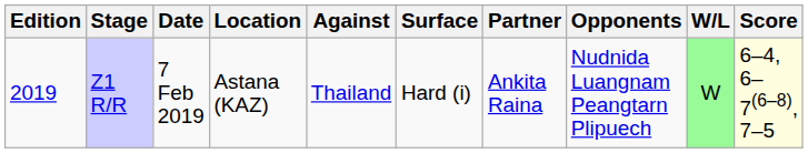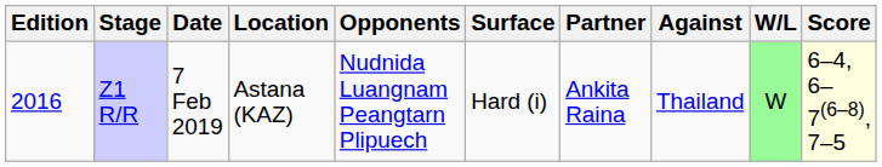 <table class=wikitable>
 <tr>
 <th>Edition</th>
 <th>Stage</th>
 <th>Date</th>
 <th>Location</th>
-<th>Against</th>
+<th>Opponents</th>
 <th>Surface</th>
 <th>Partner</th>
-<th>Opponents</th>
+<th>Against</th>
 <th>W/L</th>
 <th>Score</th>
 </tr>
 <tr>
-<td><a href='#'>2019</a></td>
+<td><a href='#'>2016</a></td>
 <td style="background:#ccf;"><a href='#'>Z1 R/R</a></td>
 <td>7 Feb 2019</td>
 <td>Astana (KAZ)</td>
-<td> <a href='#'>Thailand</a></td>
+<td><a href='#'>Nudnida Luangnam</a> <br> <a href='#'>Peangtarn Plipuech</a></td>
 <td>Hard (i)</td>
 <td><a href='#'>Ankita Raina</a></td>
-<td><a href='#'>Nudnida Luangnam</a> <br> <a href='#'>Peangtarn Plipuech</a></td>
+<td> <a href='#'>Thailand</a></td>
 <td style="text-align:center; background:#98fb98;">W</td>
 <td style="background: lightyellow;">6–4, 6–7<sup>(6–8)</sup>, 7–5</td>
 </tr>
 </table>
